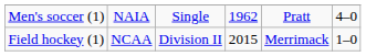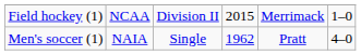 <table class="wikitable" style="text-align:center">
 <tr>
+</tr>
+<tr align="center">
+<td rowspan="1"><a href='#'>Field hockey</a> (1)</td>
+<td rowspan="1"><a href='#'>NCAA</a></td>
+<td rowspan="1"><a href='#'>Division II</a></td>
+<td>2015</td>
+<td><a href='#'>Merrimack</a></td>
+<td>1–0</td>
 </tr>
 <tr align="center">
 <td rowspan="1"><a href='#'>Men's soccer</a> (1)</td>
 <td rowspan="1"><a href='#'>NAIA</a></td>
 <td rowspan="1"><a href='#'>Single</a></td>
 <td><a href='#'>1962</a></td>
 <td><a href='#'>Pratt</a></td>
 <td>4–0</td>
 </tr>
-<tr align="center">
-<td rowspan="1"><a href='#'>Field hockey</a> (1)</td>
-<td rowspan="1"><a href='#'>NCAA</a></td>
-<td rowspan="1"><a href='#'>Division II</a></td>
-<td>2015</td>
-<td><a href='#'>Merrimack</a></td>
-<td>1–0</td>
-</tr>
 </table>
